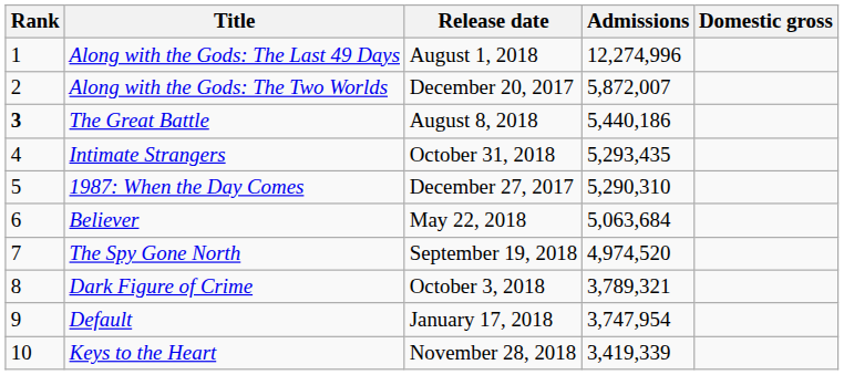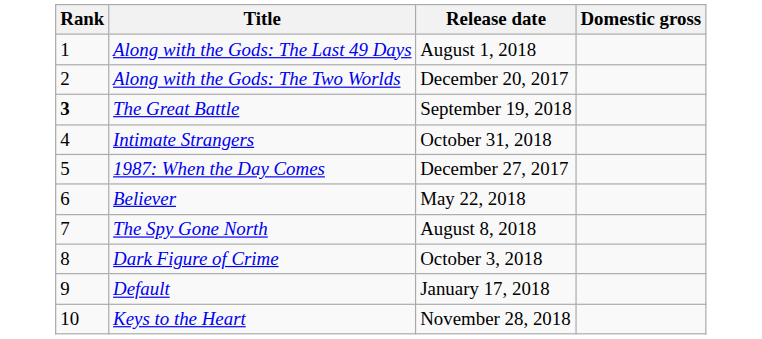 <table class="wikitable sortable" style="margin:auto; margin:auto;">
 <tr>
 <th>Rank</th>
 <th>Title</th>
 <th>Release date</th>
-<th>Admissions</th>
 <th>Domestic gross</th>
 </tr>
 <tr>
 <td>1</td>
 <td><em><a href='#'>Along with the Gods: The Last 49 Days</a></em></td>
 <td>August 1, 2018</td>
-<td>12,274,996</td>
 <td></td>
 </tr>
 <tr>
 <td>2</td>
 <td><em><a href='#'>Along with the Gods: The Two Worlds</a></em></td>
 <td>December 20, 2017</td>
-<td>5,872,007</td>
 <td></td>
 </tr>
 <tr>
 <td><strong>3</strong></td>
 <td><em><a href='#'>The Great Battle</a></em></td>
-<td>August 8, 2018</td>
-<td>5,440,186</td>
+<td>September 19, 2018</td>
 <td></td>
 </tr>
 <tr>
 <td>4</td>
 <td><em><a href='#'>Intimate Strangers</a></em></td>
 <td>October 31, 2018</td>
-<td>5,293,435</td>
 <td></td>
 </tr>
 <tr>
 <td>5</td>
 <td><em><a href='#'>1987: When the Day Comes</a></em></td>
 <td>December 27, 2017</td>
-<td>5,290,310</td>
 <td></td>
 </tr>
 <tr>
 <td>6</td>
 <td><em><a href='#'>Believer</a></em></td>
 <td>May 22, 2018</td>
-<td>5,063,684</td>
 <td></td>
 </tr>
 <tr>
 <td>7</td>
 <td><em><a href='#'>The Spy Gone North</a></em></td>
-<td>September 19, 2018</td>
-<td>4,974,520</td>
+<td>August 8, 2018</td>
 <td></td>
 </tr>
 <tr>
 <td>8</td>
 <td><em><a href='#'>Dark Figure of Crime</a></em></td>
 <td>October 3, 2018</td>
-<td>3,789,321</td>
 <td></td>
 </tr>
 <tr>
 <td>9</td>
 <td><em><a href='#'>Default</a></em></td>
 <td>January 17, 2018</td>
-<td>3,747,954</td>
 <td></td>
 </tr>
 <tr>
 <td>10</td>
 <td><em><a href='#'>Keys to the Heart</a></em></td>
 <td>November 28, 2018</td>
-<td>3,419,339</td>
 <td></td>
 </tr>
 </table>
